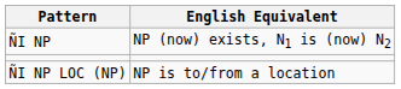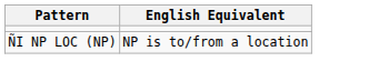 <table class="wikitable">
 <tr>
 <th>Pattern</th>
 <th>English Equivalent</th>
-</tr>
-<tr>
-<td>ÑI NP</td>
-<td>NP (now) exists, N<sub>1</sub> is (now) N<sub>2</sub></td>
 </tr>
 <tr>
 <td></td>
 <td></td>
 </tr>
 <tr>
 <td>ÑI NP LOC (NP)</td>
 <td>NP is to/from a location</td>
 </tr>
 </table>
